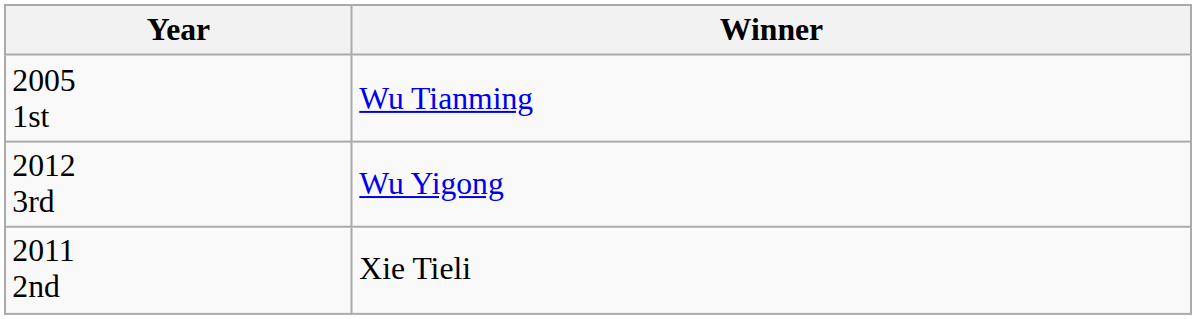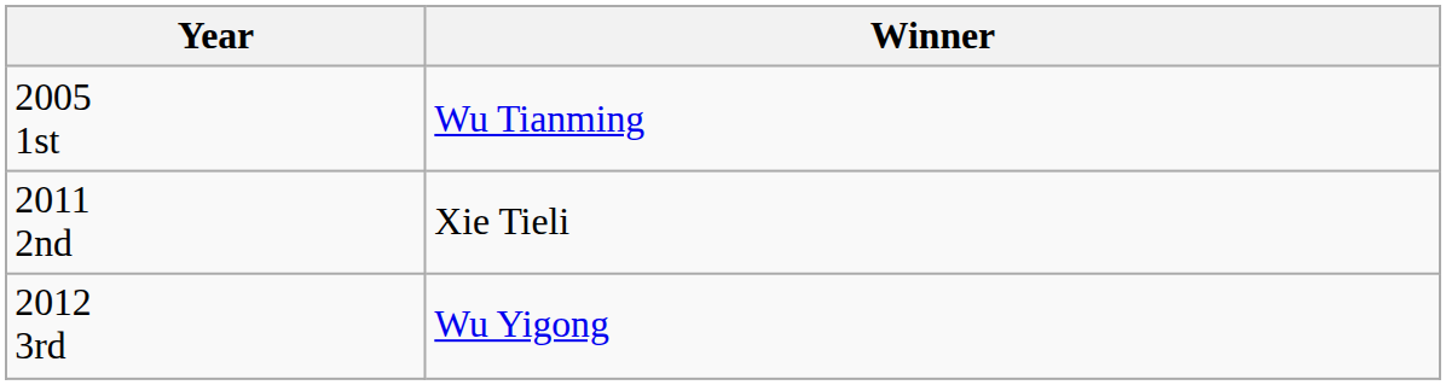 <table class="wikitable" style="width:600px">
 <tr>
 <th>Year</th>
 <th>Winner</th>
 </tr>
 <tr>
 <td>2005<br> 1st</td>
 <td><a href='#'>Wu Tianming</a></td>
 </tr>
 <tr>
+<td>2011<br>2nd</td>
+<td>Xie Tieli</td>
+</tr>
+<tr>
 <td>2012<br>3rd</td>
 <td><a href='#'>Wu Yigong</a></td>
 </tr>
-<tr>
-<td>2011<br>2nd</td>
-<td>Xie Tieli</td>
-</tr>
 </table>
